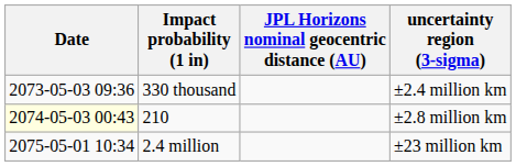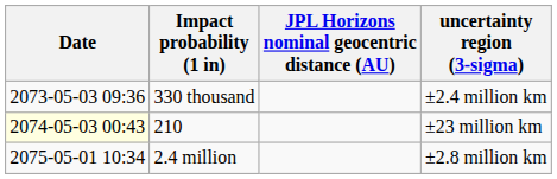 <table class="wikitable" style="font-size: 0.9em;">
 <tr>
 <th>Date</th>
 <th class=unsortable>Impact<br>probability<br>(1 in)</th>
 <th><a href='#'>JPL Horizons</a><br><a href='#'>nominal</a> geocentric<br>distance (<a href='#'>AU</a>)</th>
 <th>uncertainty<br>region<br>(<a href='#'>3-sigma</a>)</th>
 </tr>
 <tr>
 <td>2073-05-03 09:36</td>
 <td>330 thousand</td>
 <td></td>
 <td>±2.4 million km</td>
 </tr>
 <tr>
 <td style="background: lightyellow;">2074-05-03 00:43</td>
 <td>210</td>
 <td></td>
-<td>±2.8 million km</td>
+<td>±23 million km</td>
 </tr>
 <tr>
 <td>2075-05-01 10:34</td>
 <td>2.4 million</td>
 <td></td>
-<td>±23 million km</td>
+<td>±2.8 million km</td>
 </tr>
 </table>
